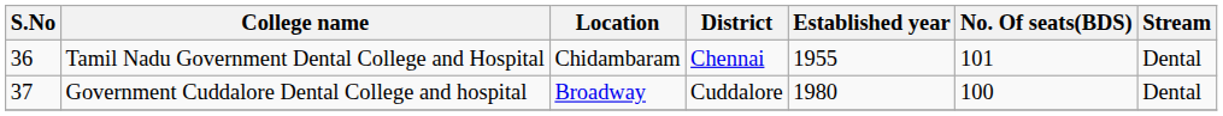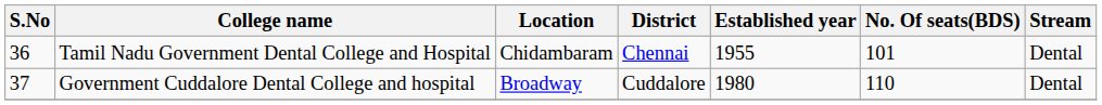 <table class="wikitable sortable">
 <tr>
 <th>S.No</th>
 <th>College name</th>
 <th>Location</th>
 <th>District</th>
 <th>Established year</th>
 <th>No. Of seats(BDS)</th>
 <th>Stream</th>
 </tr>
 <tr>
 <td>36</td>
 <td>Tamil Nadu Government Dental College and  Hospital</td>
 <td>Chidambaram</td>
 <td><a href='#'>Chennai</a></td>
 <td>1955</td>
 <td>101</td>
 <td>Dental</td>
 </tr>
 <tr>
 <td>37</td>
 <td>Government Cuddalore Dental College and hospital</td>
 <td><a href='#'>Broadway</a></td>
 <td>Cuddalore</td>
 <td>1980</td>
-<td>100</td>
+<td>110</td>
 <td>Dental</td>
 </tr>
 <tr>
 </tr>
 </table>
